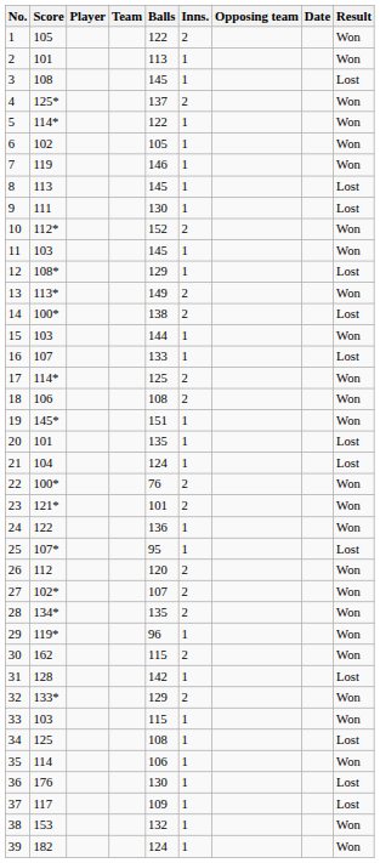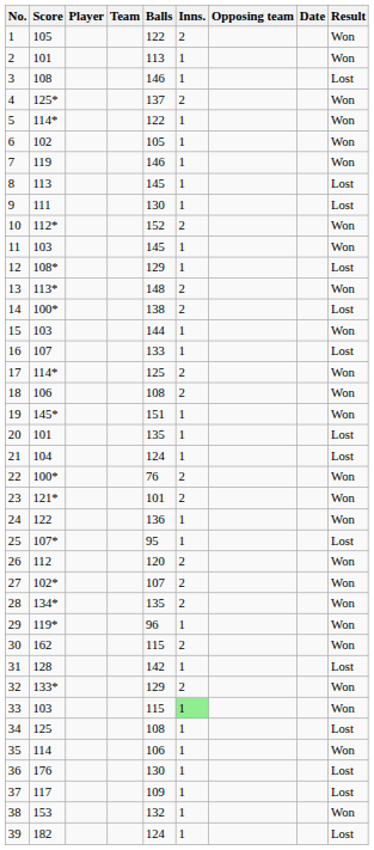 <table class="wikitable sortable" style="font-size:95%">
 <tr>
 <th>No.</th>
 <th>Score</th>
 <th>Player</th>
 <th>Team</th>
 <th>Balls</th>
 <th>Inns.</th>
 <th>Opposing team</th>
 <th>Date</th>
 <th>Result</th>
 </tr>
 <tr>
 <td>1</td>
 <td>105</td>
 <td></td>
 <td></td>
 <td>122</td>
 <td>2</td>
 <td></td>
 <td></td>
 <td>Won</td>
 </tr>
 <tr>
 <td>2</td>
 <td>101</td>
 <td></td>
 <td></td>
 <td>113</td>
 <td>1</td>
 <td></td>
 <td></td>
 <td>Won</td>
 </tr>
 <tr>
 <td>3</td>
 <td>108</td>
 <td></td>
 <td></td>
-<td>145</td>
+<td>146</td>
 <td>1</td>
 <td></td>
 <td></td>
 <td>Lost</td>
 </tr>
 <tr>
 <td>4</td>
 <td>125*</td>
 <td></td>
 <td></td>
 <td>137</td>
 <td>2</td>
 <td></td>
 <td></td>
 <td>Won</td>
 </tr>
 <tr>
 <td>5</td>
 <td>114*</td>
 <td></td>
 <td></td>
 <td>122</td>
 <td>1</td>
 <td></td>
 <td></td>
 <td>Won</td>
 </tr>
 <tr>
 <td>6</td>
 <td>102</td>
 <td></td>
 <td></td>
 <td>105</td>
 <td>1</td>
 <td></td>
 <td></td>
 <td>Won</td>
 </tr>
 <tr>
 <td>7</td>
 <td>119</td>
 <td></td>
 <td></td>
 <td>146</td>
 <td>1</td>
 <td></td>
 <td></td>
 <td>Won</td>
 </tr>
 <tr>
 <td>8</td>
 <td>113</td>
 <td></td>
 <td></td>
 <td>145</td>
 <td>1</td>
 <td></td>
 <td></td>
 <td>Lost</td>
 </tr>
 <tr>
 <td>9</td>
 <td>111</td>
 <td></td>
 <td></td>
 <td>130</td>
 <td>1</td>
 <td></td>
 <td></td>
 <td>Lost</td>
 </tr>
 <tr>
 <td>10</td>
 <td>112*</td>
 <td></td>
 <td></td>
 <td>152</td>
 <td>2</td>
 <td></td>
 <td></td>
 <td>Won</td>
 </tr>
 <tr>
 <td>11</td>
 <td>103</td>
 <td></td>
 <td></td>
 <td>145</td>
 <td>1</td>
 <td></td>
 <td></td>
 <td>Won</td>
 </tr>
 <tr>
 <td>12</td>
 <td>108*</td>
 <td></td>
 <td></td>
 <td>129</td>
 <td>1</td>
 <td></td>
 <td></td>
 <td>Lost</td>
 </tr>
 <tr>
 <td>13</td>
 <td>113*</td>
 <td></td>
 <td></td>
-<td>149</td>
+<td>148</td>
 <td>2</td>
 <td></td>
 <td></td>
 <td>Won</td>
 </tr>
 <tr>
 <td>14</td>
 <td>100*</td>
 <td></td>
 <td></td>
 <td>138</td>
 <td>2</td>
 <td></td>
 <td></td>
 <td>Lost</td>
 </tr>
 <tr>
 <td>15</td>
 <td>103</td>
 <td></td>
 <td></td>
 <td>144</td>
 <td>1</td>
 <td></td>
 <td></td>
 <td>Won</td>
 </tr>
 <tr>
 <td>16</td>
 <td>107</td>
 <td></td>
 <td></td>
 <td>133</td>
 <td>1</td>
 <td></td>
 <td></td>
 <td>Lost</td>
 </tr>
 <tr>
 <td>17</td>
 <td>114*</td>
 <td> </td>
 <td></td>
 <td>125</td>
 <td>2</td>
 <td></td>
 <td></td>
 <td>Won</td>
 </tr>
 <tr>
 <td>18</td>
 <td>106</td>
 <td></td>
 <td></td>
 <td>108</td>
 <td>2</td>
 <td></td>
 <td></td>
 <td>Won</td>
 </tr>
 <tr>
 <td>19</td>
 <td>145*</td>
 <td></td>
 <td></td>
 <td>151</td>
 <td>1</td>
 <td></td>
 <td></td>
 <td>Won</td>
 </tr>
 <tr>
 <td>20</td>
 <td>101</td>
 <td></td>
 <td></td>
 <td>135</td>
 <td>1</td>
 <td></td>
 <td></td>
 <td>Lost</td>
 </tr>
 <tr>
 <td>21</td>
 <td>104</td>
 <td> </td>
 <td></td>
 <td>124</td>
 <td>1</td>
 <td></td>
 <td></td>
 <td>Lost</td>
 </tr>
 <tr>
 <td>22</td>
 <td>100*</td>
 <td> </td>
 <td></td>
 <td>76</td>
 <td>2</td>
 <td></td>
 <td></td>
 <td>Won</td>
 </tr>
 <tr>
 <td>23</td>
 <td>121*</td>
 <td></td>
 <td></td>
 <td>101</td>
 <td>2</td>
 <td></td>
 <td></td>
 <td>Won</td>
 </tr>
 <tr>
 <td>24</td>
 <td>122</td>
 <td></td>
 <td></td>
 <td>136</td>
 <td>1</td>
 <td></td>
 <td></td>
 <td>Won</td>
 </tr>
 <tr>
 <td>25</td>
 <td>107*</td>
 <td></td>
 <td></td>
 <td>95</td>
 <td>1</td>
 <td></td>
 <td></td>
 <td>Lost</td>
 </tr>
 <tr>
 <td>26</td>
 <td>112</td>
 <td></td>
 <td></td>
 <td>120</td>
 <td>2</td>
 <td></td>
 <td></td>
 <td>Won</td>
 </tr>
 <tr>
 <td>27</td>
 <td>102*</td>
 <td> </td>
 <td></td>
 <td>107</td>
 <td>2</td>
 <td></td>
 <td></td>
 <td>Won</td>
 </tr>
 <tr>
 <td>28</td>
 <td>134*</td>
 <td></td>
 <td></td>
 <td>135</td>
 <td>2</td>
 <td></td>
 <td></td>
 <td>Won</td>
 </tr>
 <tr>
 <td>29</td>
 <td>119*</td>
 <td></td>
 <td></td>
 <td>96</td>
 <td>1</td>
 <td></td>
 <td></td>
 <td>Won</td>
 </tr>
 <tr>
 <td>30</td>
 <td>162</td>
 <td></td>
 <td></td>
 <td>115</td>
 <td>2</td>
 <td></td>
 <td></td>
 <td>Won</td>
 </tr>
 <tr>
 <td>31</td>
 <td>128</td>
 <td></td>
 <td></td>
 <td>142</td>
 <td>1</td>
 <td></td>
 <td></td>
 <td>Lost</td>
 </tr>
 <tr>
 <td>32</td>
 <td>133*</td>
 <td></td>
 <td></td>
 <td>129</td>
 <td>2</td>
 <td></td>
 <td></td>
 <td>Won</td>
 </tr>
 <tr>
 <td>33</td>
 <td>103</td>
 <td></td>
 <td></td>
 <td>115</td>
-<td>1</td>
+<td style="background: lightgreen;">1</td>
 <td></td>
 <td></td>
 <td>Won</td>
 </tr>
 <tr>
 <td>34</td>
 <td>125</td>
 <td> </td>
 <td></td>
 <td>108</td>
 <td>1</td>
 <td></td>
 <td></td>
 <td>Lost</td>
 </tr>
 <tr>
 <td>35</td>
 <td>114</td>
 <td></td>
 <td></td>
 <td>106</td>
 <td>1</td>
 <td></td>
 <td></td>
 <td>Won</td>
 </tr>
 <tr>
 <td>36</td>
 <td>176</td>
 <td></td>
 <td></td>
 <td>130</td>
 <td>1</td>
 <td></td>
 <td></td>
 <td>Lost</td>
 </tr>
 <tr>
 <td>37</td>
 <td>117</td>
 <td> </td>
 <td></td>
 <td>109</td>
 <td>1</td>
 <td></td>
 <td></td>
 <td>Lost</td>
 </tr>
 <tr>
 <td>38</td>
 <td>153</td>
 <td></td>
 <td></td>
 <td>132</td>
 <td>1</td>
 <td></td>
 <td></td>
 <td>Won</td>
 </tr>
 <tr>
 <td>39</td>
 <td>182</td>
 <td></td>
 <td></td>
 <td>124</td>
 <td>1</td>
 <td></td>
 <td></td>
-<td>Won</td>
+<td>Lost</td>
 </tr>
 </table>
